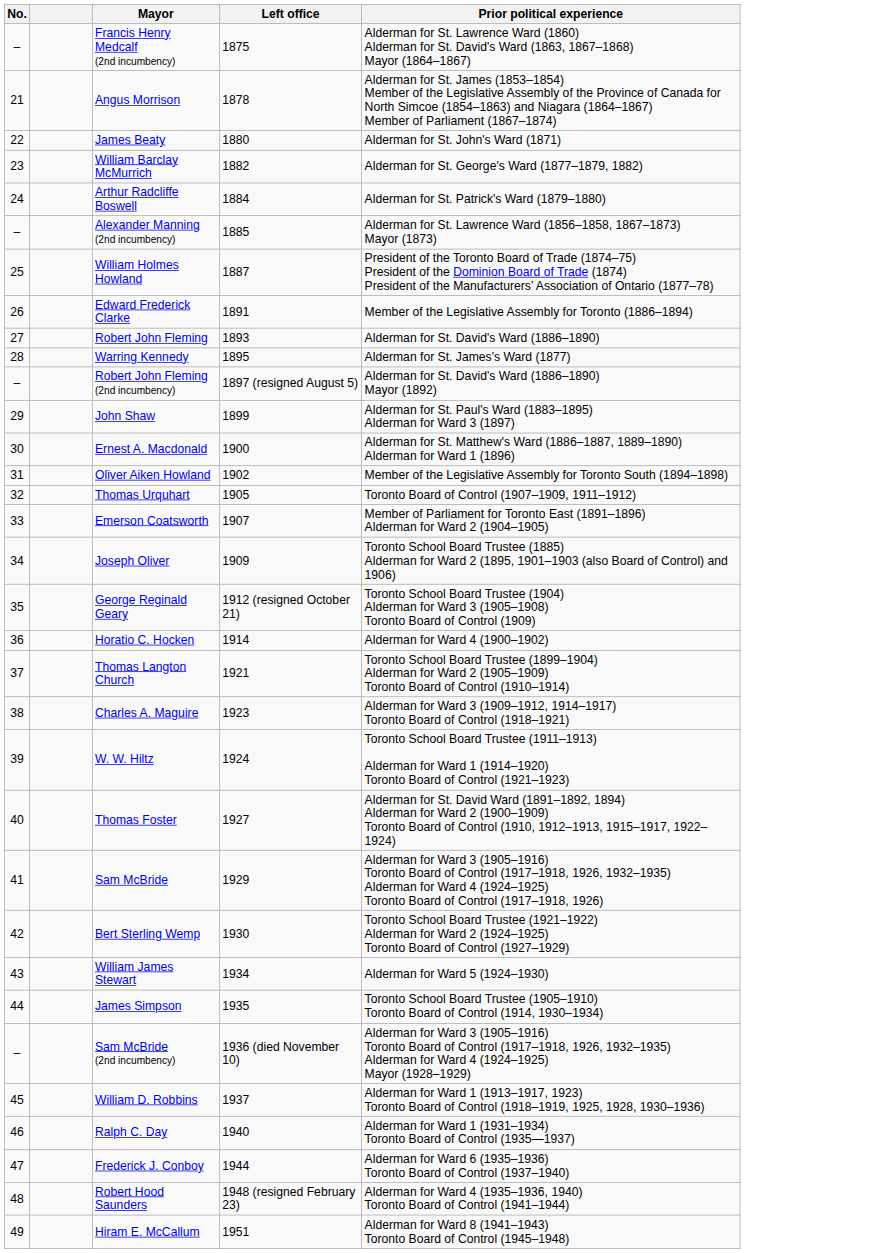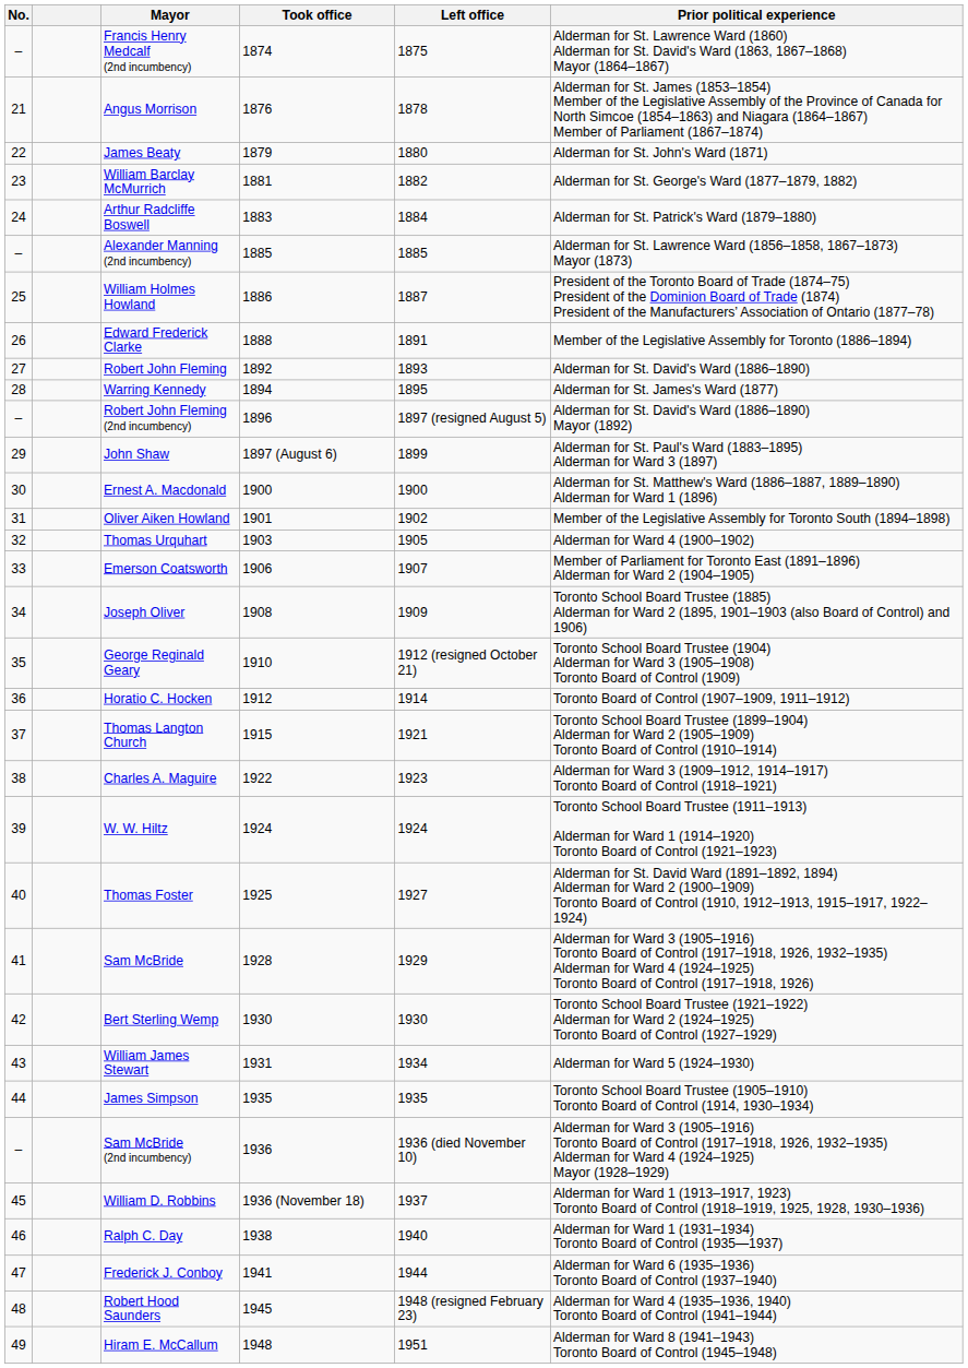 <table class="sortable wikitable" style="text-align:left; font-size:100%;">
 <tr valign=bottom>
 <th width="25px">No.</th>
 <th width="75px"></th>
 <th width="160px">Mayor</th>
+<th width="180px">Took office</th>
 <th width="180px">Left office</th>
 <th width="490px">Prior political experience</th>
 </tr>
 <tr>
 <td align="center">–</td>
 <td></td>
 <td><a href='#'>Francis Henry Medcalf</a> <br><small>(2nd incumbency)</small></td>
+<td>1874</td>
 <td>1875</td>
 <td>Alderman for St. Lawrence Ward (1860)<br>Alderman for St. David's Ward (1863, 1867–1868)<br>Mayor (1864–1867)</td>
 </tr>
 <tr>
 <td align="center">21</td>
 <td></td>
 <td><a href='#'>Angus Morrison</a></td>
+<td>1876</td>
 <td>1878</td>
 <td>Alderman for St. James (1853–1854)<br>Member of the Legislative Assembly of the Province of Canada for North Simcoe (1854–1863) and Niagara (1864–1867)<br> Member of Parliament (1867–1874)</td>
 </tr>
 <tr>
 <td align="center">22</td>
 <td></td>
 <td><a href='#'>James Beaty</a></td>
+<td>1879</td>
 <td>1880</td>
 <td>Alderman for St. John's Ward (1871)</td>
 </tr>
 <tr>
 <td align="center">23</td>
 <td></td>
 <td><a href='#'>William Barclay McMurrich</a></td>
+<td>1881</td>
 <td>1882</td>
 <td>Alderman for St. George's Ward (1877–1879, 1882)</td>
 </tr>
 <tr>
 <td align="center">24</td>
 <td></td>
 <td><a href='#'>Arthur Radcliffe Boswell</a></td>
+<td>1883</td>
 <td>1884</td>
 <td>Alderman for St. Patrick's Ward (1879–1880)</td>
 </tr>
 <tr>
 <td align="center">–</td>
 <td></td>
 <td><a href='#'>Alexander Manning</a> <br><small>(2nd incumbency)</small></td>
 <td>1885</td>
+<td>1885</td>
 <td>Alderman for St. Lawrence Ward (1856–1858, 1867–1873)<br>Mayor (1873)</td>
 </tr>
 <tr>
 <td align="center">25</td>
 <td></td>
 <td><a href='#'>William Holmes Howland</a></td>
+<td>1886</td>
 <td>1887</td>
 <td>President of the Toronto Board of Trade (1874–75)<br>President of the <a href='#'>Dominion Board of Trade</a> (1874)<br>President of the Manufacturers’ Association of Ontario (1877–78)</td>
 </tr>
 <tr>
 <td align="center">26</td>
 <td></td>
 <td><a href='#'>Edward Frederick Clarke</a></td>
+<td>1888</td>
 <td>1891</td>
 <td>Member of the Legislative Assembly for Toronto (1886–1894)</td>
 </tr>
 <tr>
 <td align="center">27</td>
 <td></td>
 <td><a href='#'>Robert John Fleming</a></td>
+<td>1892</td>
 <td>1893</td>
 <td>Alderman for St. David's Ward (1886–1890)</td>
 </tr>
 <tr>
 <td align="center">28</td>
 <td></td>
 <td><a href='#'>Warring Kennedy</a></td>
+<td>1894</td>
 <td>1895</td>
 <td>Alderman for St. James's Ward (1877)</td>
 </tr>
 <tr>
 <td align="center">–</td>
 <td></td>
 <td><a href='#'>Robert John Fleming</a><br><small>(2nd incumbency)</small></td>
+<td>1896</td>
 <td>1897 (resigned August 5)</td>
 <td>Alderman for St. David's Ward (1886–1890)<br>Mayor (1892)</td>
 </tr>
 <tr>
 <td align="center">29</td>
 <td></td>
 <td><a href='#'>John Shaw</a></td>
+<td>1897 (August 6)</td>
 <td>1899</td>
 <td>Alderman for St. Paul's Ward (1883–1895)<br>Alderman for Ward 3 (1897)</td>
 </tr>
 <tr>
 <td align="center">30</td>
 <td></td>
 <td><a href='#'>Ernest A. Macdonald</a></td>
 <td>1900</td>
+<td>1900</td>
 <td>Alderman for St. Matthew's Ward (1886–1887, 1889–1890)<br>Alderman for Ward 1 (1896)</td>
 </tr>
 <tr>
 <td align="center">31</td>
 <td></td>
 <td><a href='#'>Oliver Aiken Howland</a></td>
+<td>1901</td>
 <td>1902</td>
 <td>Member of the Legislative Assembly for Toronto South (1894–1898)</td>
 </tr>
 <tr>
 <td align="center">32</td>
 <td></td>
 <td><a href='#'>Thomas Urquhart</a></td>
+<td>1903</td>
 <td>1905</td>
-<td>Toronto Board of Control (1907–1909, 1911–1912)</td>
+<td>Alderman for Ward 4 (1900–1902)</td>
 </tr>
 <tr>
 <td align="center">33</td>
 <td></td>
 <td><a href='#'>Emerson Coatsworth</a></td>
+<td>1906</td>
 <td>1907</td>
 <td>Member of Parliament for Toronto East (1891–1896)<br>Alderman for Ward 2 (1904–1905)</td>
 </tr>
 <tr>
 <td align="center">34</td>
 <td></td>
 <td><a href='#'>Joseph Oliver</a></td>
+<td>1908</td>
 <td>1909</td>
 <td>Toronto School Board Trustee (1885)<br>Alderman for Ward 2 (1895, 1901–1903 (also Board of Control) and 1906)</td>
 </tr>
 <tr>
 <td align="center">35</td>
 <td></td>
 <td><a href='#'>George Reginald Geary</a></td>
+<td>1910</td>
 <td>1912 (resigned October 21)</td>
 <td>Toronto School Board Trustee (1904)<br>Alderman for Ward 3 (1905–1908)<br>Toronto Board of Control (1909)</td>
 </tr>
 <tr>
 <td align="center">36</td>
 <td></td>
 <td><a href='#'>Horatio C. Hocken</a></td>
+<td>1912</td>
 <td>1914</td>
-<td>Alderman for Ward 4 (1900–1902)</td>
+<td>Toronto Board of Control (1907–1909, 1911–1912)</td>
 </tr>
 <tr>
 <td align="center">37</td>
 <td></td>
 <td><a href='#'>Thomas Langton Church</a></td>
+<td>1915</td>
 <td>1921</td>
 <td>Toronto School Board Trustee (1899–1904)<br>Alderman for Ward 2 (1905–1909)<br>Toronto Board of Control (1910–1914)</td>
 </tr>
 <tr>
 <td align="center">38</td>
 <td></td>
 <td><a href='#'>Charles A. Maguire</a></td>
+<td>1922</td>
 <td>1923</td>
 <td>Alderman for Ward 3 (1909–1912, 1914–1917)<br>Toronto Board of Control (1918–1921)</td>
 </tr>
 <tr>
 <td align="center">39</td>
 <td></td>
 <td><a href='#'>W. W. Hiltz</a></td>
 <td>1924</td>
+<td>1924</td>
 <td>Toronto School Board Trustee (1911–1913)<br><br>Alderman for Ward 1 (1914–1920)<br>Toronto Board of Control (1921–1923)</td>
 </tr>
 <tr>
 <td align="center">40</td>
 <td></td>
 <td><a href='#'>Thomas Foster</a></td>
+<td>1925</td>
 <td>1927</td>
 <td>Alderman for St. David Ward (1891–1892, 1894)<br>Alderman for Ward 2 (1900–1909)<br>Toronto Board of Control (1910, 1912–1913, 1915–1917, 1922–1924)</td>
 </tr>
 <tr>
 <td align="center">41</td>
 <td></td>
 <td><a href='#'>Sam McBride</a></td>
+<td>1928</td>
 <td>1929</td>
 <td>Alderman for Ward 3 (1905–1916)<br>Toronto Board of Control (1917–1918, 1926, 1932–1935)<br>Alderman for Ward 4 (1924–1925)<br>Toronto Board of Control (1917–1918, 1926)</td>
 </tr>
 <tr>
 <td align="center">42</td>
 <td></td>
 <td><a href='#'>Bert Sterling Wemp</a></td>
 <td>1930</td>
+<td>1930</td>
 <td>Toronto School Board Trustee (1921–1922)<br>Alderman for Ward 2 (1924–1925)<br>Toronto Board of Control (1927–1929)</td>
 </tr>
 <tr>
 <td align="center">43</td>
 <td></td>
 <td><a href='#'>William James Stewart</a></td>
+<td>1931</td>
 <td>1934</td>
 <td>Alderman for Ward 5 (1924–1930)</td>
 </tr>
 <tr>
 <td align="center">44</td>
 <td></td>
 <td><a href='#'>James Simpson</a></td>
 <td>1935</td>
+<td>1935</td>
 <td>Toronto School Board Trustee (1905–1910)<br>Toronto Board of Control (1914, 1930–1934)</td>
 </tr>
 <tr>
 <td align="center">–</td>
 <td></td>
 <td><a href='#'>Sam McBride</a><br><small>(2nd incumbency)</small></td>
+<td>1936</td>
 <td>1936 (died November 10)</td>
 <td>Alderman for Ward 3 (1905–1916)<br>Toronto Board of Control (1917–1918, 1926, 1932–1935)<br>Alderman for Ward 4 (1924–1925)<br>Mayor (1928–1929)</td>
 </tr>
 <tr>
 <td align="center">45</td>
 <td></td>
 <td><a href='#'>William D. Robbins</a></td>
+<td>1936 (November 18)</td>
 <td>1937</td>
 <td>Alderman for Ward 1 (1913–1917, 1923)<br>Toronto Board of Control (1918–1919, 1925, 1928, 1930–1936)</td>
 </tr>
 <tr>
 <td align="center">46</td>
 <td></td>
 <td><a href='#'>Ralph C. Day</a></td>
+<td>1938</td>
 <td>1940</td>
 <td>Alderman for Ward 1 (1931–1934)<br>Toronto Board of Control (1935—1937)</td>
 </tr>
 <tr>
 <td align="center">47</td>
 <td></td>
 <td><a href='#'>Frederick J. Conboy</a></td>
+<td>1941</td>
 <td>1944</td>
 <td>Alderman for Ward 6 (1935–1936)<br>Toronto Board of Control (1937–1940)</td>
 </tr>
 <tr>
 <td align="center">48</td>
 <td></td>
 <td><a href='#'>Robert Hood Saunders</a></td>
+<td>1945</td>
 <td>1948 (resigned February 23)</td>
 <td>Alderman for Ward 4 (1935–1936, 1940)<br>Toronto Board of Control (1941–1944)</td>
 </tr>
 <tr>
 <td align="center">49</td>
 <td></td>
 <td><a href='#'>Hiram E. McCallum</a></td>
+<td>1948</td>
 <td>1951</td>
 <td>Alderman for Ward 8 (1941–1943)<br>Toronto Board of Control (1945–1948)</td>
 </tr>
 </table>
